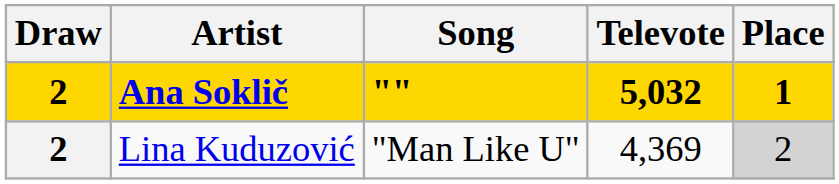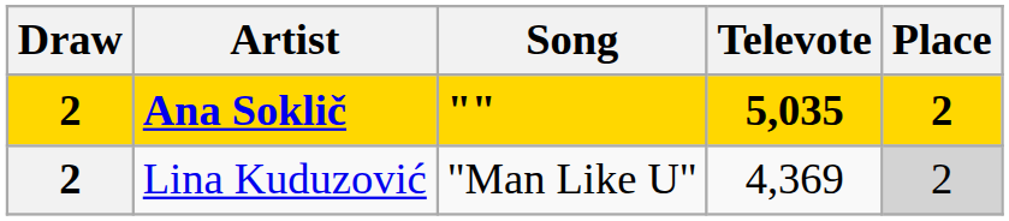 <table class="sortable wikitable plainrowheaders" style="margin: 1em auto 1em auto; text-align:center">
 <tr>
 <th>Draw</th>
 <th>Artist</th>
 <th>Song</th>
 <th>Televote</th>
 <th>Place</th>
 </tr>
 <tr style="font-weight:bold; background:gold;">
 <th scope="row" style="text-align:center; font-weight:bold; background:gold;">2</th>
 <td align="left"><a href='#'>Ana Soklič</a></td>
 <td align="left">""</td>
-<td>5,032</td>
-<td>1</td>
+<td>5,035</td>
+<td>2</td>
 </tr>
 <tr>
 <th scope="row" style="text-align:center;">2</th>
 <td align="left"><a href='#'>Lina Kuduzović</a></td>
 <td align="left">"Man Like U"</td>
 <td>4,369</td>
 <td style="background: lightgrey;">2</td>
 </tr>
 </table>
